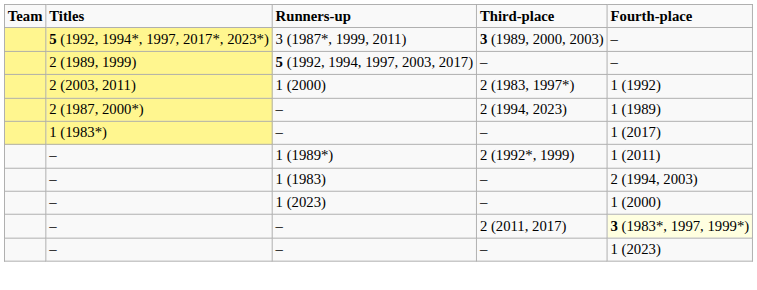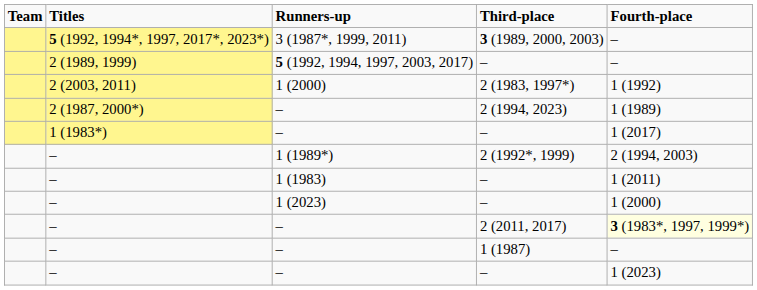 <table class="wikitable">
 <tr>
 <td><strong>Team</strong></td>
 <td><strong>Titles</strong></td>
 <td><strong>Runners-up</strong></td>
 <td><strong>Third-place</strong></td>
 <td><strong>Fourth-place</strong></td>
 </tr>
 <tr>
 <td style="background:#fff68f;"></td>
 <td style="background:#fff68f;"><strong>5</strong> (1992, 1994*, 1997, 2017*, 2023*)</td>
 <td>3 (1987*, 1999, 2011)</td>
 <td><strong>3</strong> (1989, 2000, 2003)</td>
 <td>–</td>
 </tr>
 <tr>
 <td style="background:#fff68f;"></td>
 <td style="background:#fff68f;">2 (1989, 1999)</td>
 <td><strong>5</strong> (1992, 1994, 1997, 2003, 2017)</td>
 <td>–</td>
 <td>–</td>
 </tr>
 <tr>
 <td style="background:#fff68f;"></td>
 <td style="background:#fff68f;">2 (2003, 2011)</td>
 <td>1 (2000)</td>
 <td>2 (1983, 1997*)</td>
 <td>1 (1992)</td>
 </tr>
 <tr>
 <td style="background:#fff68f;"></td>
 <td style="background:#fff68f;">2 (1987, 2000*)</td>
 <td>–</td>
 <td>2 (1994, 2023)</td>
 <td>1 (1989)</td>
 </tr>
 <tr>
 <td style="background:#fff68f;"></td>
 <td style="background:#fff68f;">1 (1983*)</td>
 <td>–</td>
 <td>–</td>
 <td>1 (2017)</td>
 </tr>
 <tr>
 <td></td>
 <td>–</td>
 <td>1 (1989*)</td>
 <td>2 (1992*, 1999)</td>
-<td>1 (2011)</td>
+<td>2 (1994, 2003)</td>
 </tr>
 <tr>
 <td></td>
 <td>–</td>
 <td>1 (1983)</td>
 <td>–</td>
-<td>2 (1994, 2003)</td>
+<td>1 (2011)</td>
 </tr>
 <tr>
 <td></td>
 <td>–</td>
 <td>1 (2023)</td>
 <td>–</td>
 <td>1 (2000)</td>
 </tr>
 <tr>
 <td></td>
 <td>–</td>
 <td>–</td>
 <td>2 (2011, 2017)</td>
 <td style="background: lightyellow;"><strong>3</strong> (1983*, 1997, 1999*)</td>
 </tr>
 <tr>
 <td></td>
 <td>–</td>
 <td>–</td>
+<td>1 (1987)</td>
+<td>–</td>
+</tr>
+<tr>
+<td></td>
+<td>–</td>
+<td>–</td>
 <td>–</td>
 <td>1 (2023)</td>
 </tr>
 </table>
